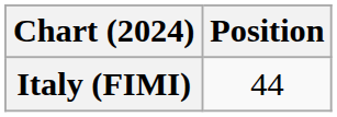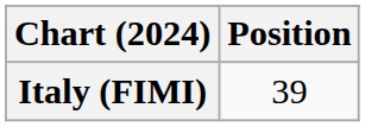 <table class="wikitable sortable plainrowheaders" style="text-align:center">
 <tr>
 <th scope="col">Chart (2024)</th>
 <th scope="col">Position</th>
 </tr>
 <tr>
 <th scope="row">Italy (FIMI)</th>
-<td>44</td>
+<td>39</td>
 </tr>
 </table>
